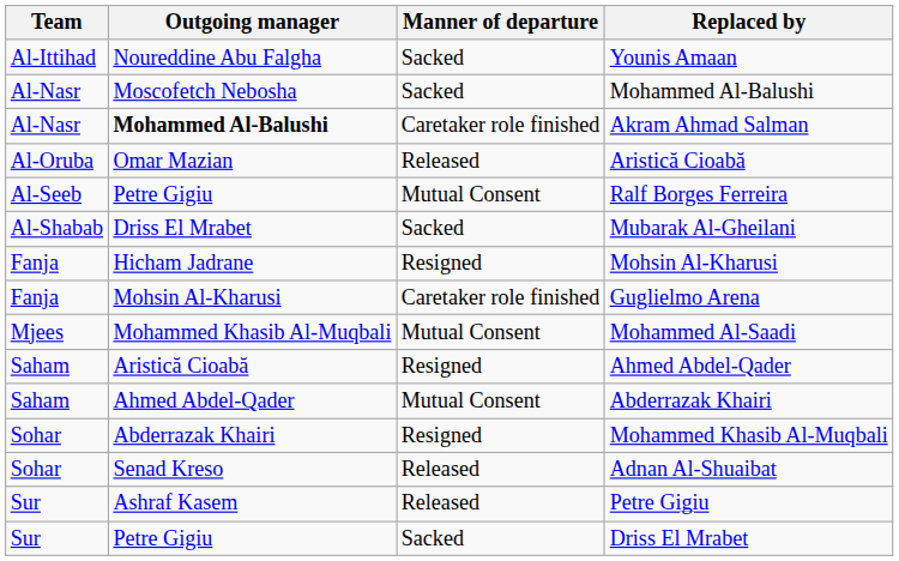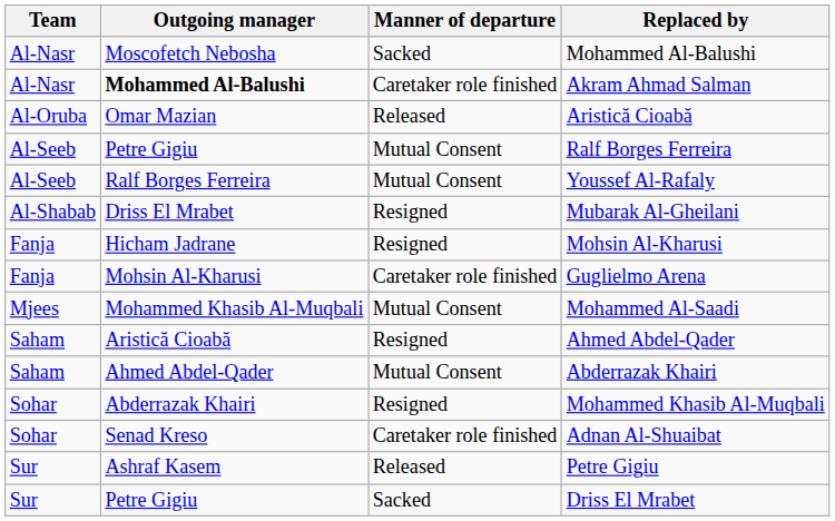 <table class="wikitable sortable">
 <tr>
 <th>Team</th>
 <th>Outgoing manager</th>
 <th>Manner of departure</th>
 <th>Replaced by</th>
-</tr>
-<tr>
-<td><a href='#'>Al-Ittihad</a></td>
-<td> <a href='#'>Noureddine Abu Falgha</a></td>
-<td>Sacked</td>
-<td> <a href='#'>Younis Amaan</a></td>
 </tr>
 <tr>
 <td><a href='#'>Al-Nasr</a></td>
 <td> <a href='#'>Moscofetch Nebosha</a></td>
 <td>Sacked</td>
 <td> Mohammed Al-Balushi</td>
 </tr>
 <tr>
 <td><a href='#'>Al-Nasr</a></td>
 <td><strong> Mohammed Al-Balushi</strong></td>
 <td>Caretaker role finished</td>
 <td> <a href='#'>Akram Ahmad Salman</a></td>
 </tr>
 <tr>
 <td><a href='#'>Al-Oruba</a></td>
 <td> <a href='#'>Omar Mazian</a></td>
 <td>Released</td>
 <td> <a href='#'>Aristică Cioabă</a></td>
 </tr>
 <tr>
 <td><a href='#'>Al-Seeb</a></td>
 <td> <a href='#'>Petre Gigiu</a></td>
 <td>Mutual Consent</td>
 <td> <a href='#'>Ralf Borges Ferreira</a></td>
 </tr>
 <tr>
+<td><a href='#'>Al-Seeb</a></td>
+<td> <a href='#'>Ralf Borges Ferreira</a></td>
+<td>Mutual Consent</td>
+<td> <a href='#'>Youssef Al-Rafaly</a></td>
+</tr>
+<tr>
 <td><a href='#'>Al-Shabab</a></td>
 <td> <a href='#'>Driss El Mrabet</a></td>
-<td>Sacked</td>
+<td>Resigned</td>
 <td> <a href='#'>Mubarak Al-Gheilani</a></td>
 </tr>
 <tr>
 <td><a href='#'>Fanja</a></td>
 <td> <a href='#'>Hicham Jadrane</a></td>
 <td>Resigned</td>
 <td> <a href='#'>Mohsin Al-Kharusi</a></td>
 </tr>
 <tr>
 <td><a href='#'>Fanja</a></td>
 <td> <a href='#'>Mohsin Al-Kharusi</a></td>
 <td>Caretaker role finished</td>
 <td> <a href='#'>Guglielmo Arena</a></td>
 </tr>
 <tr>
 <td><a href='#'>Mjees</a></td>
 <td> <a href='#'>Mohammed Khasib Al-Muqbali</a></td>
 <td>Mutual Consent</td>
 <td> <a href='#'>Mohammed Al-Saadi</a></td>
 </tr>
 <tr>
 <td><a href='#'>Saham</a></td>
 <td> <a href='#'>Aristică Cioabă</a></td>
 <td>Resigned</td>
 <td> <a href='#'>Ahmed Abdel-Qader</a></td>
 </tr>
 <tr>
 <td><a href='#'>Saham</a></td>
 <td> <a href='#'>Ahmed Abdel-Qader</a></td>
 <td>Mutual Consent</td>
 <td> <a href='#'>Abderrazak Khairi</a></td>
 </tr>
 <tr>
 <td><a href='#'>Sohar</a></td>
 <td> <a href='#'>Abderrazak Khairi</a></td>
 <td>Resigned</td>
 <td> <a href='#'>Mohammed Khasib Al-Muqbali</a></td>
 </tr>
 <tr>
 <td><a href='#'>Sohar</a></td>
 <td> <a href='#'>Senad Kreso</a></td>
-<td>Released</td>
+<td>Caretaker role finished</td>
 <td> <a href='#'>Adnan Al-Shuaibat</a></td>
 </tr>
 <tr>
 <td><a href='#'>Sur</a></td>
 <td> <a href='#'>Ashraf Kasem</a></td>
 <td>Released</td>
 <td> <a href='#'>Petre Gigiu</a></td>
 </tr>
 <tr>
 <td><a href='#'>Sur</a></td>
 <td> <a href='#'>Petre Gigiu</a></td>
 <td>Sacked</td>
 <td> <a href='#'>Driss El Mrabet</a></td>
 </tr>
 </table>
